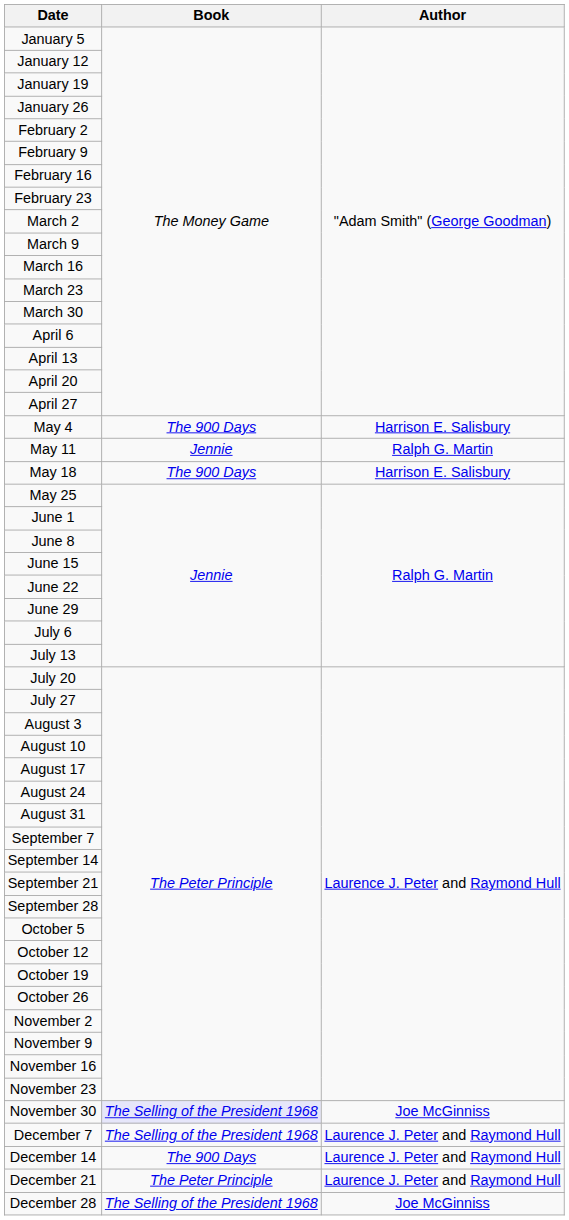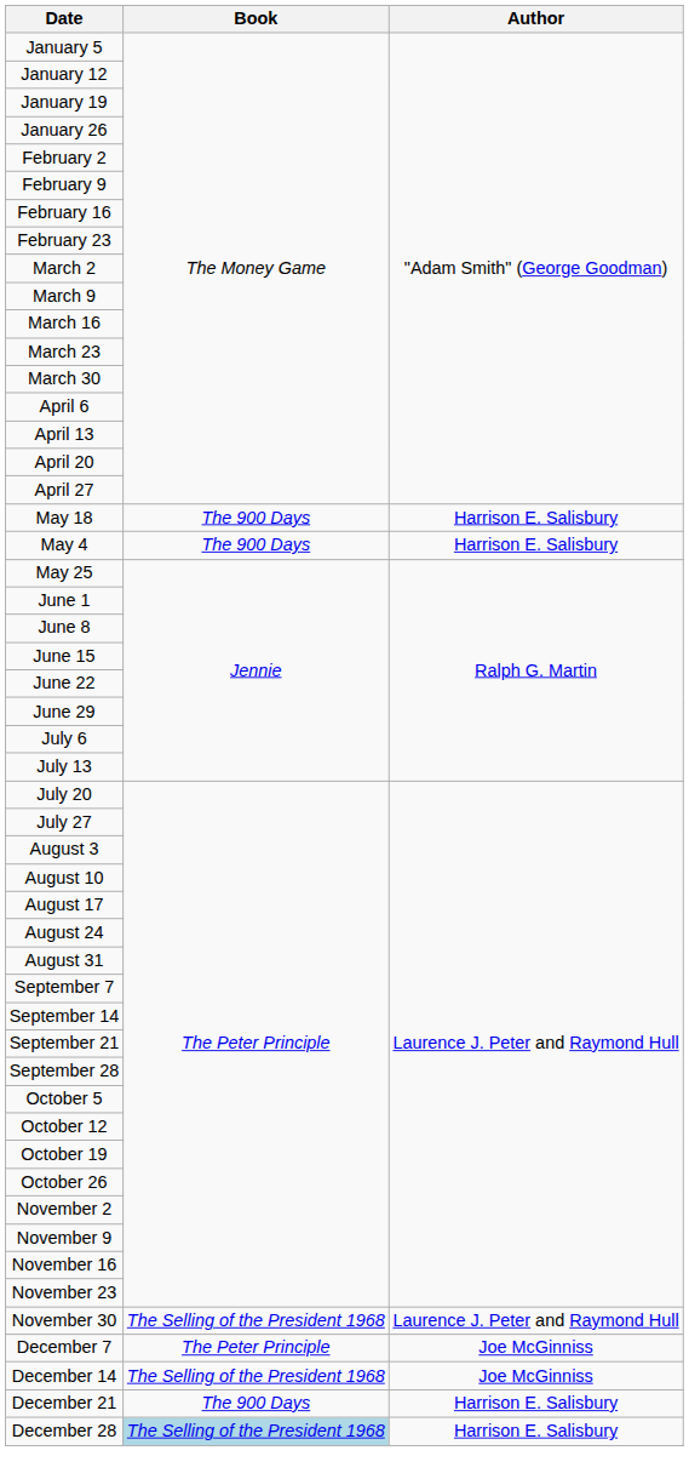 <table class="wikitable sortable" style="text-align: center">
 <tr>
 <th>Date</th>
 <th>Book</th>
 <th>Author</th>
 </tr>
 <tr>
 <td>January 5</td>
 <td rowspan=17><em>The Money Game</em></td>
 <td rowspan=17>"Adam Smith" (<a href='#'>George Goodman</a>)</td>
 </tr>
 <tr>
 <td>January 12</td>
 </tr>
 <tr>
 <td>January 19</td>
 </tr>
 <tr>
 <td>January 26</td>
 </tr>
 <tr>
 <td>February 2</td>
 </tr>
 <tr>
 <td>February 9</td>
 </tr>
 <tr>
 <td>February 16</td>
 </tr>
 <tr>
 <td>February 23</td>
 </tr>
 <tr>
 <td>March 2</td>
 </tr>
 <tr>
 <td>March 9</td>
 </tr>
 <tr>
 <td>March 16</td>
 </tr>
 <tr>
 <td>March 23</td>
 </tr>
 <tr>
 <td>March 30</td>
 </tr>
 <tr>
 <td>April 6</td>
 </tr>
 <tr>
 <td>April 13</td>
 </tr>
 <tr>
 <td>April 20</td>
 </tr>
 <tr>
 <td>April 27</td>
 </tr>
 <tr>
-<td>May 4</td>
+<td>May 18</td>
 <td><em><a href='#'>The 900 Days</a></em></td>
 <td><a href='#'>Harrison E. Salisbury</a></td>
 </tr>
 <tr>
-<td>May 11</td>
-<td><em><a href='#'>Jennie</a></em></td>
-<td><a href='#'>Ralph G. Martin</a></td>
-</tr>
-<tr>
-<td>May 18</td>
+<td>May 4</td>
 <td><em><a href='#'>The 900 Days</a></em></td>
 <td><a href='#'>Harrison E. Salisbury</a></td>
 </tr>
 <tr>
 <td>May 25</td>
 <td rowspan=8><em><a href='#'>Jennie</a></em></td>
 <td rowspan=8><a href='#'>Ralph G. Martin</a></td>
 </tr>
 <tr>
 <td>June 1</td>
 </tr>
 <tr>
 <td>June 8</td>
 </tr>
 <tr>
 <td>June 15</td>
 </tr>
 <tr>
 <td>June 22</td>
 </tr>
 <tr>
 <td>June 29</td>
 </tr>
 <tr>
 <td>July 6</td>
 </tr>
 <tr>
 <td>July 13</td>
 </tr>
 <tr>
 <td>July 20</td>
 <td rowspan=19><em><a href='#'>The Peter Principle</a></em></td>
 <td rowspan=19><a href='#'>Laurence J. Peter</a> and <a href='#'>Raymond Hull</a></td>
 </tr>
 <tr>
 <td>July 27</td>
 </tr>
 <tr>
 <td>August 3</td>
 </tr>
 <tr>
 <td>August 10</td>
 </tr>
 <tr>
 <td>August 17</td>
 </tr>
 <tr>
 <td>August 24</td>
 </tr>
 <tr>
 <td>August 31</td>
 </tr>
 <tr>
 <td>September 7</td>
 </tr>
 <tr>
 <td>September 14</td>
 </tr>
 <tr>
 <td>September 21</td>
 </tr>
 <tr>
 <td>September 28</td>
 </tr>
 <tr>
 <td>October 5</td>
 </tr>
 <tr>
 <td>October 12</td>
 </tr>
 <tr>
 <td>October 19</td>
 </tr>
 <tr>
 <td>October 26</td>
 </tr>
 <tr>
 <td>November 2</td>
 </tr>
 <tr>
 <td>November 9</td>
 </tr>
 <tr>
 <td>November 16</td>
 </tr>
 <tr>
 <td>November 23</td>
 </tr>
 <tr>
 <td>November 30</td>
-<td style="background: lavender;"><em><a href='#'>The Selling of the President 1968</a></em></td>
-<td><a href='#'>Joe McGinniss</a></td>
-</tr>
-<tr>
-<td>December 7</td>
 <td><em><a href='#'>The Selling of the President 1968</a></em></td>
 <td><a href='#'>Laurence J. Peter</a> and <a href='#'>Raymond Hull</a></td>
 </tr>
 <tr>
+<td>December 7</td>
+<td><em><a href='#'>The Peter Principle</a></em></td>
+<td><a href='#'>Joe McGinniss</a></td>
+</tr>
+<tr>
 <td>December 14</td>
-<td><em><a href='#'>The 900 Days</a></em></td>
-<td><a href='#'>Laurence J. Peter</a> and <a href='#'>Raymond Hull</a></td>
+<td><em><a href='#'>The Selling of the President 1968</a></em></td>
+<td><a href='#'>Joe McGinniss</a></td>
 </tr>
 <tr>
 <td>December 21</td>
-<td><em><a href='#'>The Peter Principle</a></em></td>
-<td><a href='#'>Laurence J. Peter</a> and <a href='#'>Raymond Hull</a></td>
+<td><em><a href='#'>The 900 Days</a></em></td>
+<td><a href='#'>Harrison E. Salisbury</a></td>
 </tr>
 <tr>
 <td>December 28</td>
-<td><em><a href='#'>The Selling of the President 1968</a></em></td>
-<td><a href='#'>Joe McGinniss</a></td>
+<td style="background: lightblue;"><em><a href='#'>The Selling of the President 1968</a></em></td>
+<td><a href='#'>Harrison E. Salisbury</a></td>
 </tr>
 </table>
